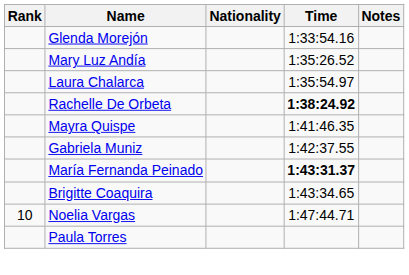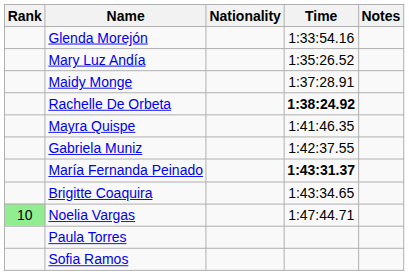 <table class="wikitable sortable" style="text-align:center;font-size:95%">
 <tr>
 <th>Rank</th>
 <th>Name</th>
 <th>Nationality</th>
 <th>Time</th>
 <th>Notes</th>
 </tr>
 <tr>
 <td></td>
 <td align=left><a href='#'>Glenda Morejón</a></td>
 <td align=left></td>
 <td>1:33:54.16</td>
 <td></td>
 </tr>
 <tr>
 <td></td>
 <td align=left><a href='#'>Mary Luz Andía</a></td>
 <td align=left></td>
 <td>1:35:26.52</td>
 <td></td>
 </tr>
 <tr>
 <td></td>
-<td align=left><a href='#'>Laura Chalarca</a></td>
+<td align=left><a href='#'>Maidy Monge</a></td>
 <td align=left></td>
-<td>1:35:54.97</td>
+<td>1:37:28.91</td>
 <td></td>
 </tr>
 <tr>
 <td></td>
 <td align=left><a href='#'>Rachelle De Orbeta</a></td>
 <td align=left></td>
 <td><strong>1:38:24.92</strong></td>
 <td></td>
 </tr>
 <tr>
 <td></td>
 <td align=left><a href='#'>Mayra Quispe</a></td>
 <td align=left></td>
 <td>1:41:46.35</td>
 <td></td>
 </tr>
 <tr>
 <td></td>
 <td align=left><a href='#'>Gabriela Muniz</a></td>
 <td align=left></td>
 <td>1:42:37.55</td>
 <td></td>
 </tr>
 <tr>
 <td></td>
 <td align=left><a href='#'>María Fernanda Peinado</a></td>
 <td align=left></td>
 <td><strong>1:43:31.37</strong></td>
 <td></td>
 </tr>
 <tr>
 <td></td>
 <td align=left><a href='#'>Brigitte Coaquira</a></td>
 <td align=left></td>
 <td>1:43:34.65</td>
 <td></td>
 </tr>
 <tr>
-<td>10</td>
+<td style="background: lightgreen;">10</td>
 <td align=left><a href='#'>Noelia Vargas</a></td>
 <td align=left></td>
 <td>1:47:44.71</td>
 <td></td>
 </tr>
 <tr>
 <td></td>
 <td align=left><a href='#'>Paula Torres</a></td>
 <td align=left></td>
 <td></td>
 <td></td>
 </tr>
+<tr>
+<td></td>
+<td align=left><a href='#'>Sofia Ramos</a></td>
+<td align=left></td>
+<td></td>
+<td></td>
+</tr>
 </table>
